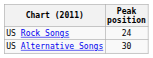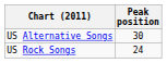 <table class="wikitable">
 <tr>
 <th>Chart (2011)</th>
 <th>Peak<br>position</th>
 </tr>
 <tr>
+<td>US <a href='#'>Alternative Songs</a></td>
+<td align="center">30</td>
+</tr>
+<tr>
 <td>US <a href='#'>Rock Songs</a></td>
 <td align="center">24</td>
 </tr>
-<tr>
-<td>US <a href='#'>Alternative Songs</a></td>
-<td align="center">30</td>
-</tr>
 </table>
